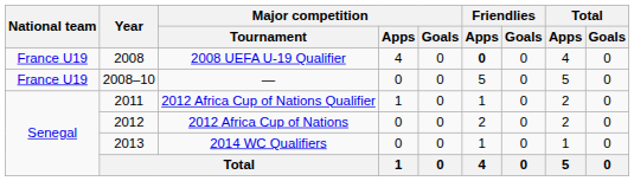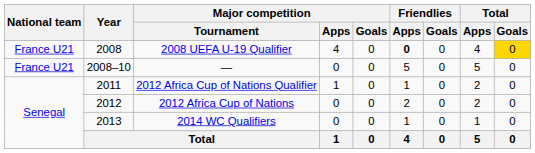 <table class="wikitable" style="text-align: center;">
 <tr>
 <th rowspan="2">National team</th>
 <th rowspan="2">Year</th>
 <th colspan="3">Major competition</th>
 <th colspan="2">Friendlies</th>
 <th colspan="2">Total</th>
 </tr>
 <tr>
 <th>Tournament</th>
 <th>Apps</th>
 <th>Goals</th>
 <th>Apps</th>
 <th>Goals</th>
 <th>Apps</th>
 <th>Goals</th>
 </tr>
 <tr>
-<td><a href='#'>France U19</a></td>
+<td><a href='#'>France U21</a></td>
 <td>2008</td>
 <td><a href='#'>2008 UEFA U-19 Qualifier</a></td>
 <td>4</td>
 <td>0</td>
 <td><strong>0</strong></td>
 <td>0</td>
 <td>4</td>
-<td>0</td>
+<td style="background: gold;">0</td>
 </tr>
 <tr>
-<td><a href='#'>France U19</a></td>
+<td><a href='#'>France U21</a></td>
 <td>2008–10</td>
 <td>—</td>
 <td>0</td>
 <td>0</td>
 <td>5</td>
 <td>0</td>
 <td>5</td>
 <td>0</td>
 </tr>
 <tr>
 <td rowspan="4" style="vertical-align:center;"><a href='#'>Senegal</a></td>
 <td>2011</td>
 <td><a href='#'>2012 Africa Cup of Nations Qualifier</a></td>
 <td>1</td>
 <td>0</td>
 <td>1</td>
 <td>0</td>
 <td>2</td>
 <td>0</td>
 </tr>
 <tr>
 <td>2012</td>
 <td><a href='#'>2012 Africa Cup of Nations</a></td>
 <td>0</td>
 <td>0</td>
 <td>2</td>
 <td>0</td>
 <td>2</td>
 <td>0</td>
 </tr>
 <tr>
 <td>2013</td>
 <td><a href='#'>2014 WC Qualifiers</a></td>
 <td>0</td>
 <td>0</td>
 <td>1</td>
 <td>0</td>
 <td>1</td>
 <td>0</td>
 </tr>
 <tr>
 <th colspan="2">Total</th>
 <th>1</th>
 <th>0</th>
 <th>4</th>
 <th>0</th>
 <th>5</th>
 <th>0</th>
 </tr>
 </table>
